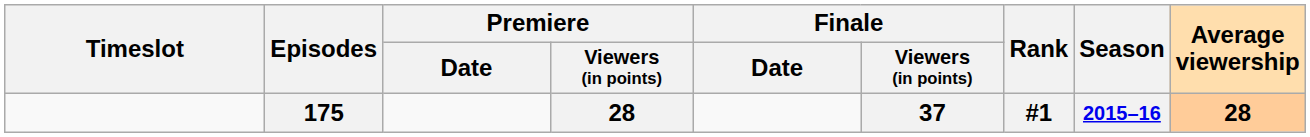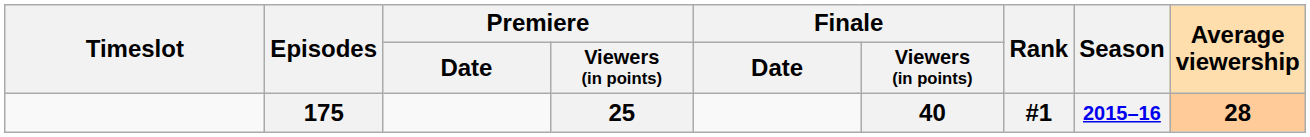 <table class="wikitable">
 <tr>
 <th style="width:20%;" rowspan=2>Timeslot</th>
 <th style="width:07%;" rowspan=2>Episodes</th>
 <th colspan=2>Premiere</th>
 <th colspan=2>Finale</th>
 <th style="width:05%;" rowspan=2>Rank</th>
 <th style="width:07%;" rowspan=2>Season</th>
 <th style="width:10%; background:#ffdead;" rowspan="2">Average viewership</th>
 </tr>
 <tr>
 <th>Date</th>
 <th span style="width:11%; font-size:smaller; line-height:100%;">Viewers<br><small>(in points)</small></th>
 <th>Date</th>
 <th span style="width:11%; font-size:smaller; line-height:100%;">Viewers<br><small>(in points)</small></th>
 </tr>
 <tr>
 <td></td>
 <th>175</th>
 <td style="font-size:11px;line-height:110%"></td>
-<th>28</th>
+<th>25</th>
 <td style="font-size:11px;line-height:110%"></td>
-<th>37</th>
+<th>40</th>
 <th>#1</th>
 <th style="font-size:smaller"><a href='#'>2015–16</a></th>
 <th style="background:#fc9;">28</th>
 </tr>
 </table>
